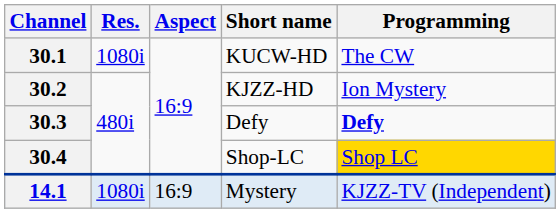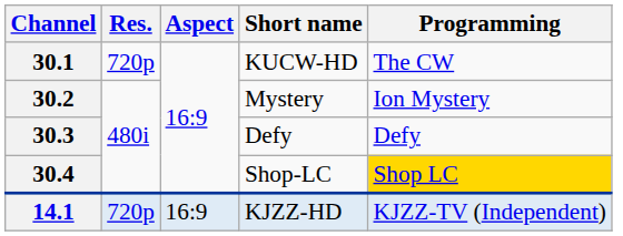 <table class="wikitable">
 <tr>
 <th scope = "col"><a href='#'>Channel</a></th>
 <th scope = "col"><a href='#'>Res.</a></th>
 <th scope = "col"><a href='#'>Aspect</a></th>
 <th scope = "col">Short name</th>
 <th scope = "col">Programming</th>
 </tr>
 <tr>
 <th scope = "row">30.1</th>
-<td><a href='#'>1080i</a></td>
+<td><a href='#'>720p</a></td>
 <td rowspan=4><a href='#'>16:9</a></td>
 <td>KUCW-HD</td>
 <td><a href='#'>The CW</a></td>
 </tr>
 <tr>
 <th scope = "row">30.2</th>
 <td rowspan=3><a href='#'>480i</a></td>
-<td>KJZZ-HD</td>
+<td>Mystery</td>
 <td><a href='#'>Ion Mystery</a></td>
 </tr>
 <tr>
 <th scope = "row">30.3</th>
 <td>Defy</td>
-<td><strong><a href='#'>Defy</a></strong></td>
+<td><a href='#'>Defy</a></td>
 </tr>
 <tr>
 <th scope = "row">30.4</th>
 <td>Shop-LC</td>
 <td style="background: gold;"><a href='#'>Shop LC</a></td>
 </tr>
 <tr style="background-color:#DFEBF6; border-top: 2px solid #003399;">
 <th scope = "row"><a href='#'>14.1</a></th>
-<td><a href='#'>1080i</a></td>
+<td><a href='#'>720p</a></td>
 <td>16:9</td>
-<td>Mystery</td>
+<td>KJZZ-HD</td>
 <td><a href='#'>KJZZ-TV</a> (<a href='#'>Independent</a>)</td>
 </tr>
 </table>
